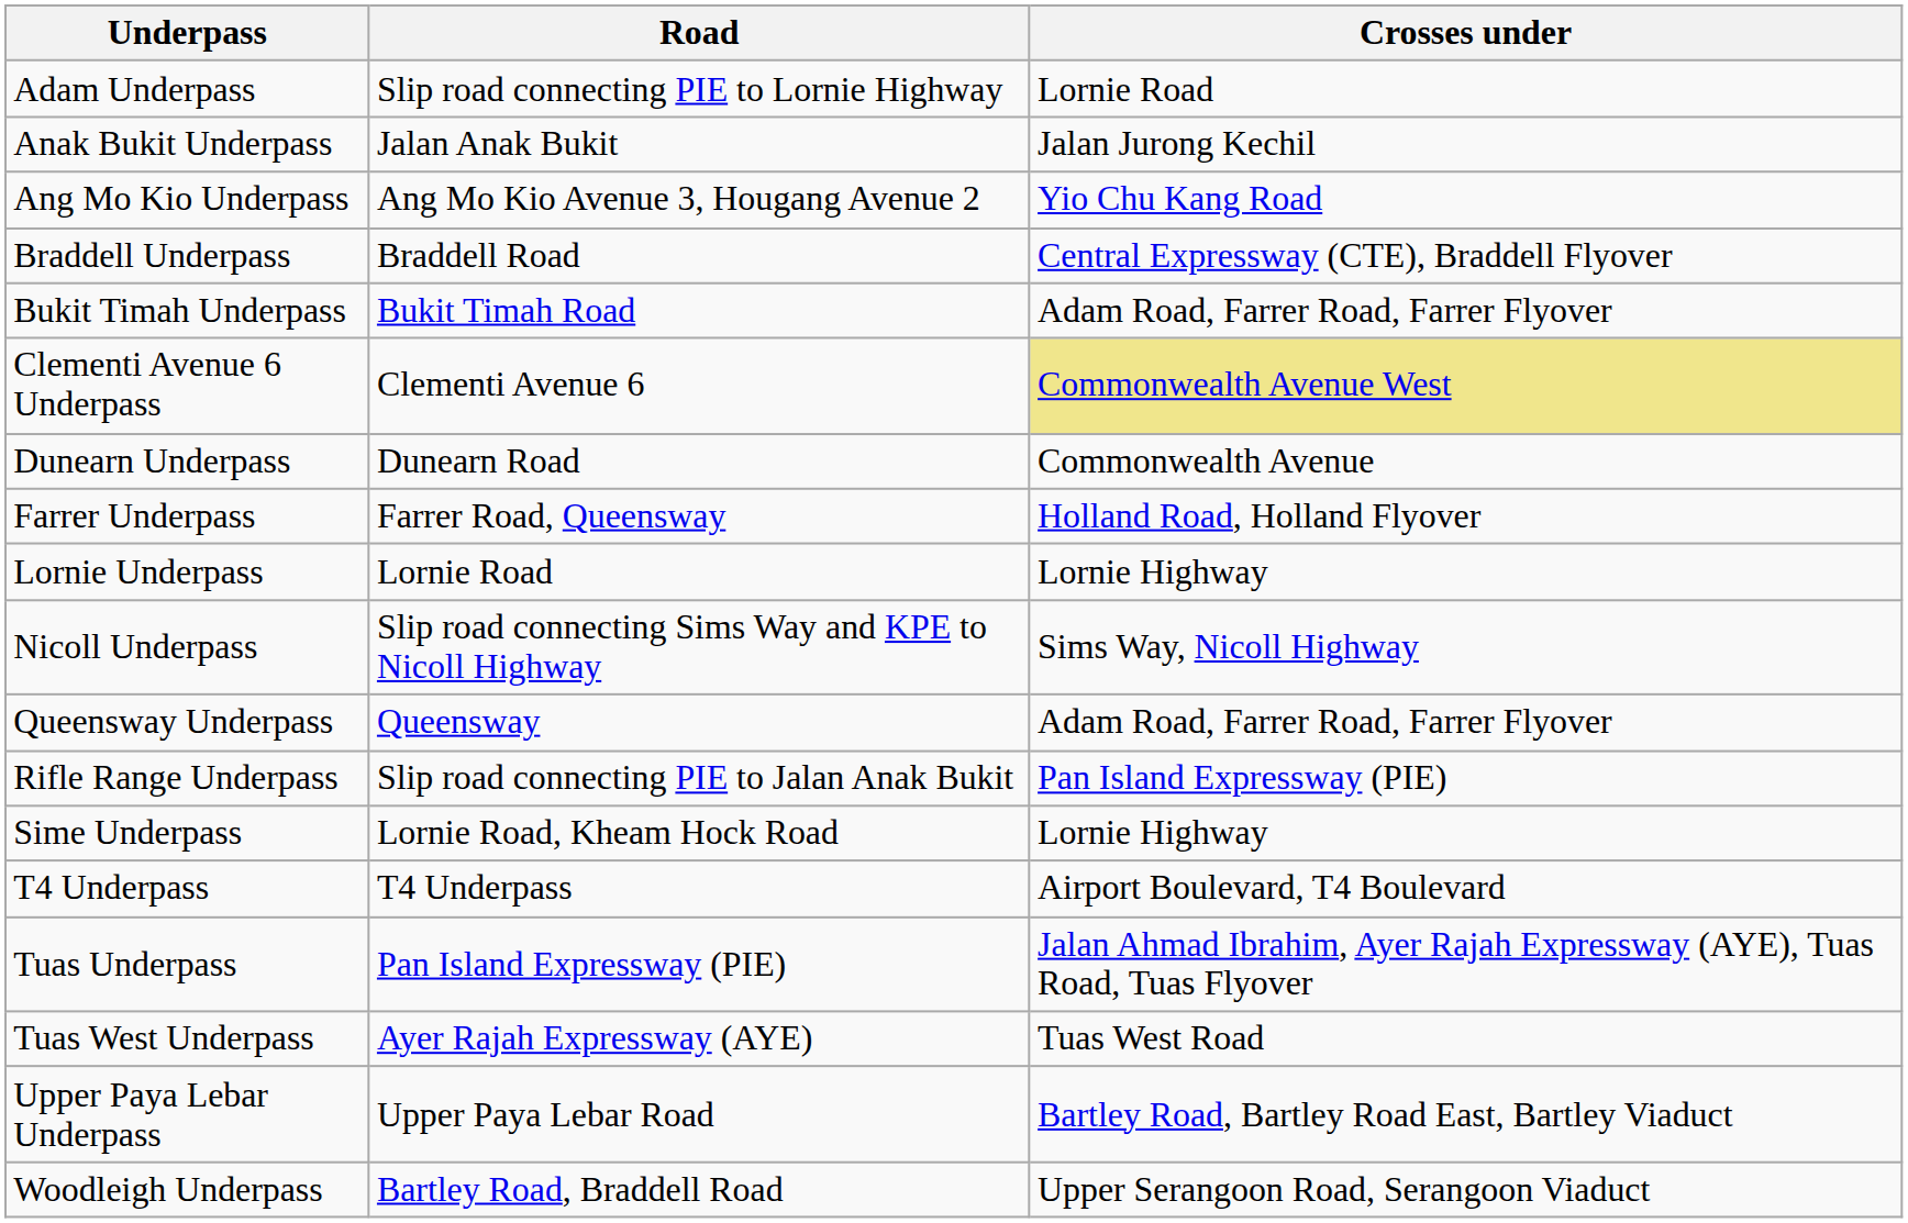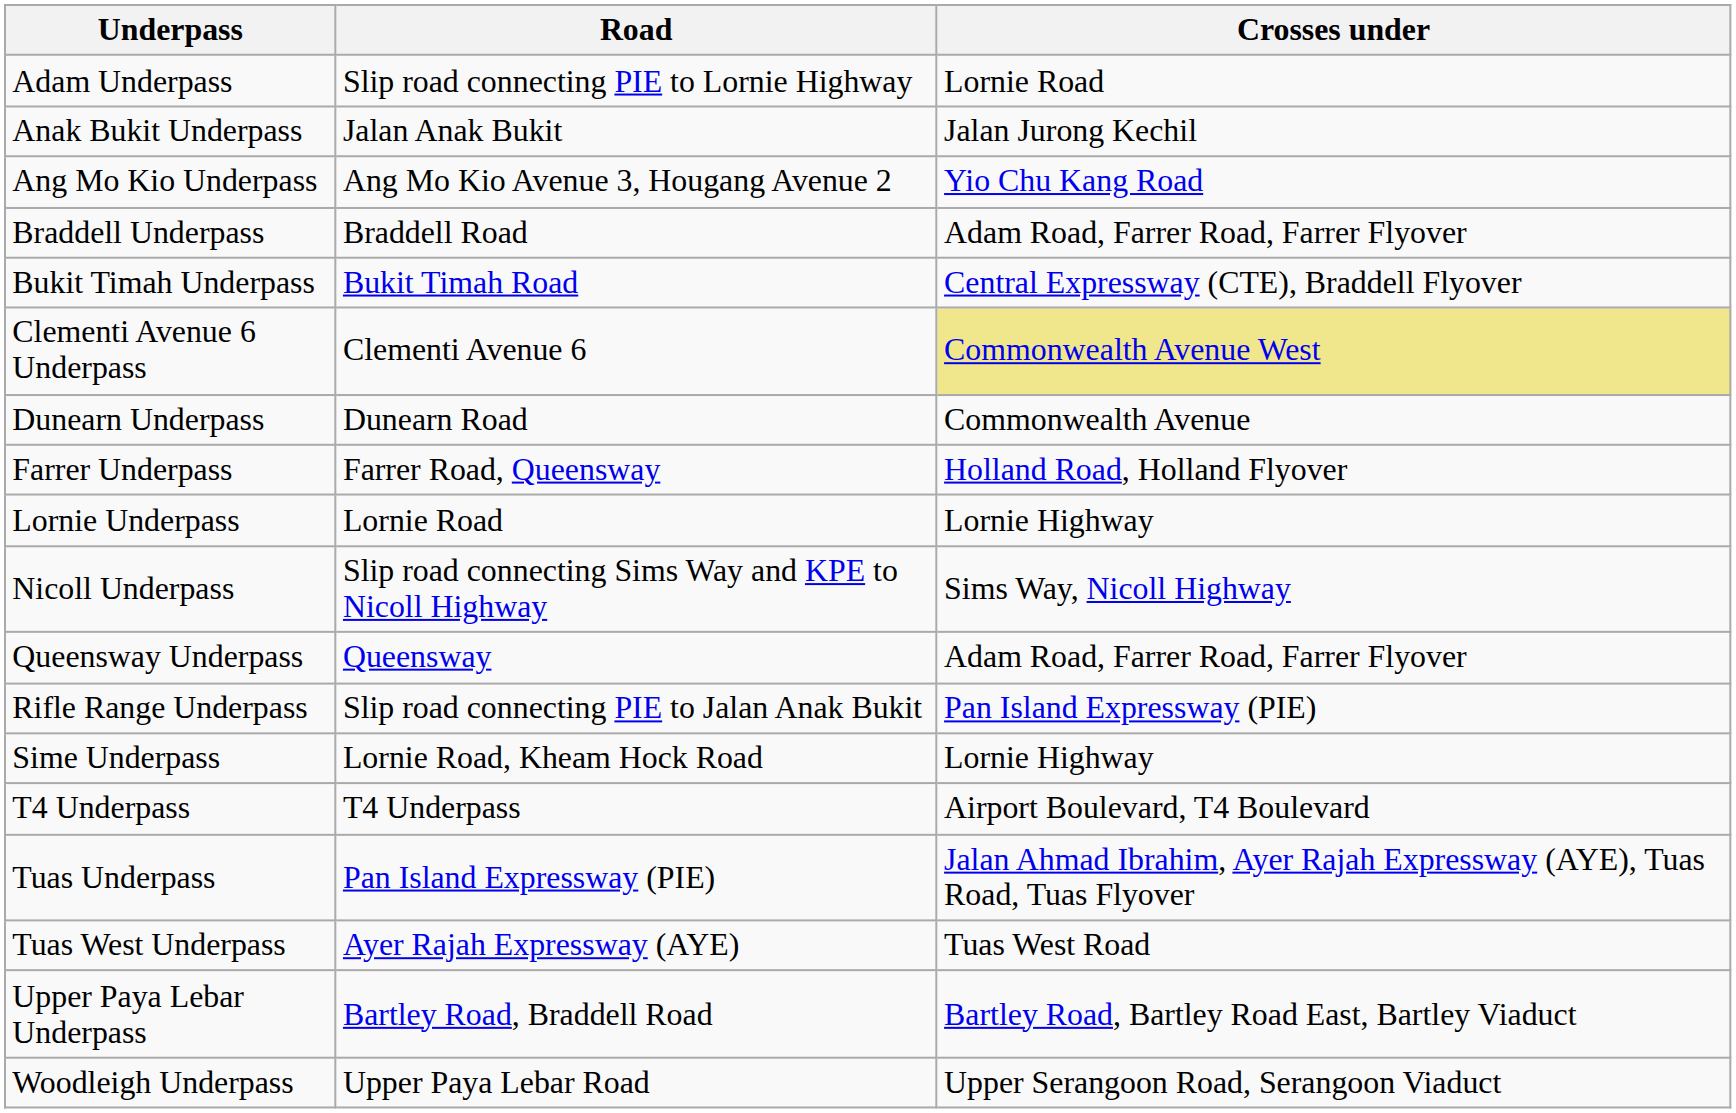 <table class="wikitable">
 <tr>
 <th>Underpass</th>
 <th>Road</th>
 <th>Crosses under</th>
 </tr>
 <tr>
 <td>Adam Underpass</td>
 <td>Slip road connecting <a href='#'>PIE</a> to Lornie Highway</td>
 <td>Lornie Road</td>
 </tr>
 <tr>
 <td>Anak Bukit Underpass</td>
 <td>Jalan Anak Bukit</td>
 <td>Jalan Jurong Kechil</td>
 </tr>
 <tr>
 <td>Ang Mo Kio Underpass</td>
 <td>Ang Mo Kio Avenue 3, Hougang Avenue 2</td>
 <td><a href='#'>Yio Chu Kang Road</a></td>
 </tr>
 <tr>
 <td>Braddell Underpass</td>
 <td>Braddell Road</td>
-<td><a href='#'>Central Expressway</a> (CTE), Braddell Flyover</td>
+<td>Adam Road, Farrer Road, Farrer Flyover</td>
 </tr>
 <tr>
 <td>Bukit Timah Underpass</td>
 <td><a href='#'>Bukit Timah Road</a></td>
-<td>Adam Road, Farrer Road, Farrer Flyover</td>
+<td><a href='#'>Central Expressway</a> (CTE), Braddell Flyover</td>
 </tr>
 <tr>
 <td>Clementi Avenue 6 Underpass</td>
 <td>Clementi Avenue 6</td>
 <td style="background: khaki;"><a href='#'>Commonwealth Avenue West</a></td>
 </tr>
 <tr>
 <td>Dunearn Underpass</td>
 <td>Dunearn Road</td>
 <td>Commonwealth Avenue</td>
 </tr>
 <tr>
 <td>Farrer Underpass</td>
 <td>Farrer Road, <a href='#'>Queensway</a></td>
 <td><a href='#'>Holland Road</a>, Holland Flyover</td>
 </tr>
 <tr>
 <td>Lornie Underpass</td>
 <td>Lornie Road</td>
 <td>Lornie Highway</td>
 </tr>
 <tr>
 <td>Nicoll Underpass</td>
 <td>Slip road connecting Sims Way and <a href='#'>KPE</a> to <a href='#'>Nicoll Highway</a></td>
 <td>Sims Way, <a href='#'>Nicoll Highway</a></td>
 </tr>
 <tr>
 <td>Queensway Underpass</td>
 <td><a href='#'>Queensway</a></td>
 <td>Adam Road, Farrer Road, Farrer Flyover</td>
 </tr>
 <tr>
 <td>Rifle Range Underpass</td>
 <td>Slip road connecting <a href='#'>PIE</a> to Jalan Anak Bukit</td>
 <td><a href='#'>Pan Island Expressway</a> (PIE)</td>
 </tr>
 <tr>
 <td>Sime Underpass</td>
 <td>Lornie Road, Kheam Hock Road</td>
 <td>Lornie Highway</td>
 </tr>
 <tr>
 <td>T4 Underpass</td>
 <td>T4 Underpass</td>
 <td>Airport Boulevard, T4 Boulevard</td>
 </tr>
 <tr>
 <td>Tuas Underpass</td>
 <td><a href='#'>Pan Island Expressway</a> (PIE)</td>
 <td><a href='#'>Jalan Ahmad Ibrahim</a>, <a href='#'>Ayer Rajah Expressway</a> (AYE), Tuas Road, Tuas Flyover</td>
 </tr>
 <tr>
 <td>Tuas West Underpass</td>
 <td><a href='#'>Ayer Rajah Expressway</a> (AYE)</td>
 <td>Tuas West Road</td>
 </tr>
 <tr>
 <td>Upper Paya Lebar Underpass</td>
-<td>Upper Paya Lebar Road</td>
+<td><a href='#'>Bartley Road</a>, Braddell Road</td>
 <td><a href='#'>Bartley Road</a>, Bartley Road East, Bartley Viaduct</td>
 </tr>
 <tr>
 <td>Woodleigh Underpass</td>
-<td><a href='#'>Bartley Road</a>, Braddell Road</td>
+<td>Upper Paya Lebar Road</td>
 <td>Upper Serangoon Road, Serangoon Viaduct</td>
 </tr>
 </table>
